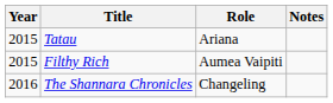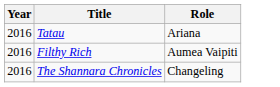 <table class="wikitable sortable">
 <tr>
 <th>Year</th>
 <th>Title</th>
 <th>Role</th>
-<th class="unsortable">Notes</th>
 </tr>
 <tr>
-<td>2015</td>
+<td>2016</td>
 <td><em><a href='#'>Tatau</a></em></td>
 <td>Ariana</td>
-<td></td>
 </tr>
 <tr>
-<td>2015</td>
+<td>2016</td>
 <td><em><a href='#'>Filthy Rich</a></em></td>
 <td>Aumea Vaipiti</td>
-<td></td>
 </tr>
 <tr>
 <td>2016</td>
 <td><em><a href='#'>The Shannara Chronicles</a></em></td>
 <td>Changeling</td>
-<td></td>
 </tr>
 </table>
